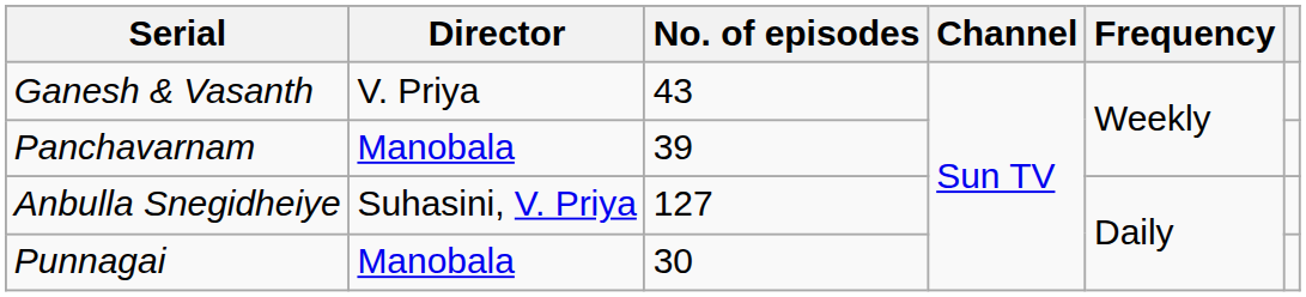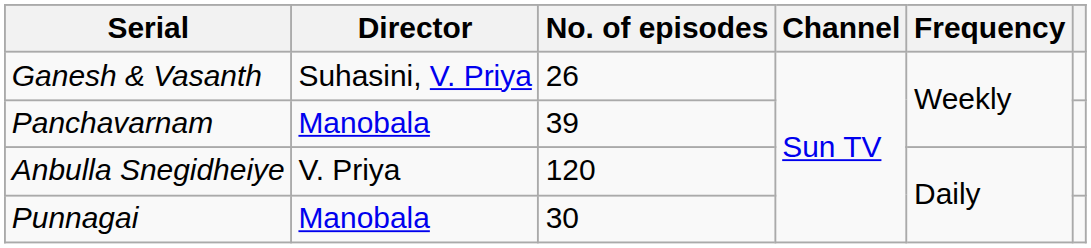 <table class="wikitable">
 <tr>
 <th scope="col">Serial</th>
 <th scope="col">Director</th>
 <th scope="col" class="unsortable">No. of episodes</th>
 <th scope="col">Channel</th>
 <th scope="col" class="unsortable">Frequency</th>
 <th scope="col" class="unsortable"></th>
 </tr>
 <tr>
 <td><em>Ganesh & Vasanth</em></td>
-<td>V. Priya</td>
-<td>43</td>
+<td>Suhasini, <a href='#'>V. Priya</a></td>
+<td>26</td>
 <td rowspan="4"><a href='#'>Sun TV</a></td>
 <td rowspan="2">Weekly</td>
 <td></td>
 </tr>
 <tr>
 <td><em>Panchavarnam</em></td>
 <td><a href='#'>Manobala</a></td>
 <td>39</td>
 <td></td>
 </tr>
 <tr>
 <td><em>Anbulla Snegidheiye</em></td>
-<td>Suhasini, <a href='#'>V. Priya</a></td>
-<td>127</td>
+<td>V. Priya</td>
+<td>120</td>
 <td rowspan="2">Daily</td>
 <td></td>
 </tr>
 <tr>
 <td><em>Punnagai</em></td>
 <td><a href='#'>Manobala</a></td>
 <td>30</td>
 <td></td>
 </tr>
 </table>
